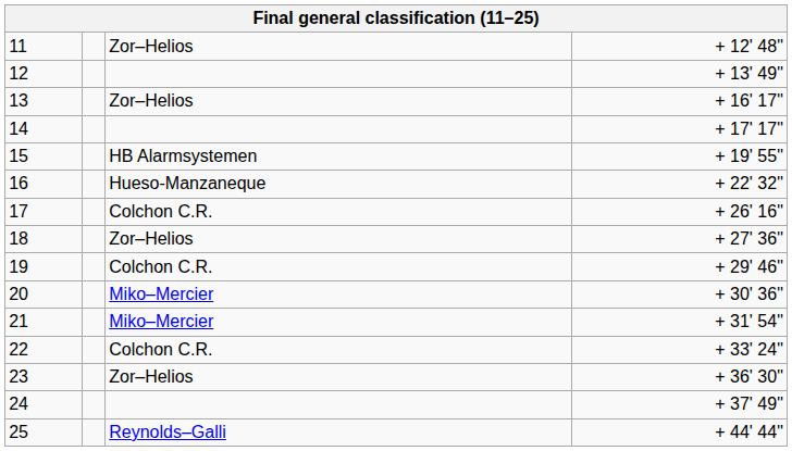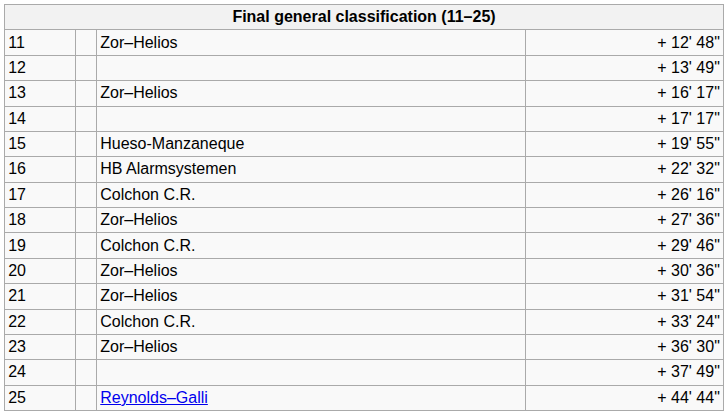 <table class="collapsible collapsed wikitable" style="width:45em;margin-top:0;">
 <tr>
 <th colspan=4>Final general classification (11–25)</th>
 </tr>
 <tr>
 <td>11</td>
 <td></td>
 <td>Zor–Helios</td>
 <td align="right">+ 12' 48"</td>
 </tr>
 <tr>
 <td>12</td>
 <td></td>
 <td></td>
 <td align="right">+ 13' 49"</td>
 </tr>
 <tr>
 <td>13</td>
 <td></td>
 <td>Zor–Helios</td>
 <td align="right">+ 16' 17"</td>
 </tr>
 <tr>
 <td>14</td>
 <td></td>
 <td></td>
 <td align="right">+ 17' 17"</td>
 </tr>
 <tr>
 <td>15</td>
 <td></td>
-<td>HB Alarmsystemen</td>
+<td>Hueso-Manzaneque</td>
 <td align="right">+ 19' 55"</td>
 </tr>
 <tr>
 <td>16</td>
 <td></td>
-<td>Hueso-Manzaneque</td>
+<td>HB Alarmsystemen</td>
 <td align="right">+ 22' 32"</td>
 </tr>
 <tr>
 <td>17</td>
 <td></td>
 <td>Colchon C.R.</td>
 <td align="right">+ 26' 16"</td>
 </tr>
 <tr>
 <td>18</td>
 <td></td>
 <td>Zor–Helios</td>
 <td align="right">+ 27' 36"</td>
 </tr>
 <tr>
 <td>19</td>
 <td></td>
 <td>Colchon C.R.</td>
 <td align="right">+ 29' 46"</td>
 </tr>
 <tr>
 <td>20</td>
 <td></td>
-<td><a href='#'>Miko–Mercier</a></td>
+<td>Zor–Helios</td>
 <td align="right">+ 30' 36"</td>
 </tr>
 <tr>
 <td>21</td>
 <td></td>
-<td><a href='#'>Miko–Mercier</a></td>
+<td>Zor–Helios</td>
 <td align="right">+ 31' 54"</td>
 </tr>
 <tr>
 <td>22</td>
 <td></td>
 <td>Colchon C.R.</td>
 <td align="right">+ 33' 24"</td>
 </tr>
 <tr>
 <td>23</td>
 <td></td>
 <td>Zor–Helios</td>
 <td align="right">+ 36' 30"</td>
 </tr>
 <tr>
 <td>24</td>
 <td></td>
 <td></td>
 <td align="right">+ 37' 49"</td>
 </tr>
 <tr>
 <td>25</td>
 <td></td>
 <td><a href='#'>Reynolds–Galli</a></td>
 <td align="right">+ 44' 44"</td>
 </tr>
 </table>
